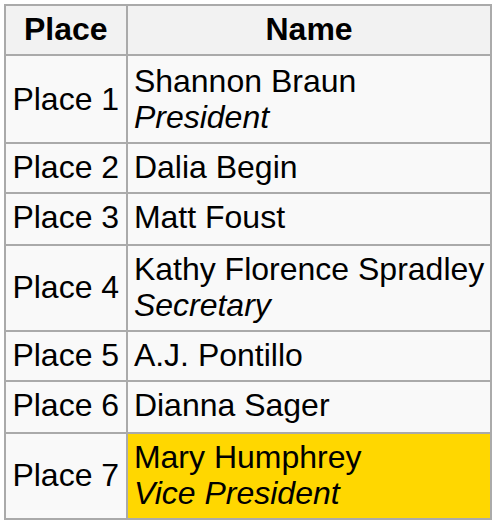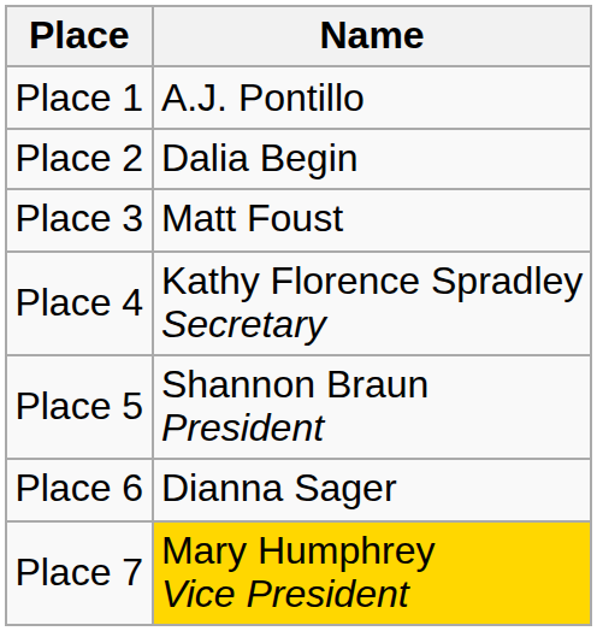 <table class="wikitable">
 <tr>
 <th>Place</th>
 <th>Name</th>
 </tr>
 <tr>
 <td>Place 1</td>
-<td>Shannon Braun<br><em>President</em></td>
+<td>A.J. Pontillo</td>
 </tr>
 <tr>
 <td>Place 2</td>
 <td>Dalia Begin</td>
 </tr>
 <tr>
 <td>Place 3</td>
 <td>Matt Foust</td>
 </tr>
 <tr>
 <td>Place 4</td>
 <td>Kathy Florence Spradley<br><em>Secretary</em></td>
 </tr>
 <tr>
 <td>Place 5</td>
-<td>A.J. Pontillo</td>
+<td>Shannon Braun<br><em>President</em></td>
 </tr>
 <tr>
 <td>Place 6</td>
 <td>Dianna Sager</td>
 </tr>
 <tr>
 <td>Place 7</td>
 <td style="background: gold;">Mary Humphrey<br><em>Vice President</em></td>
 </tr>
 </table>
